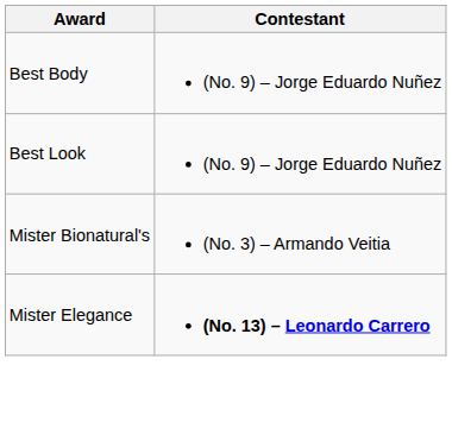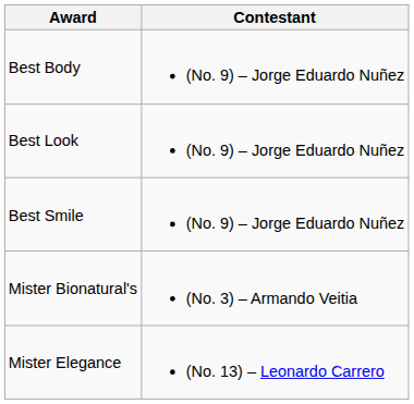 <table class="wikitable sortable" style="font-size: 95%;">
 <tr>
 <th>Award</th>
 <th>Contestant</th>
 </tr>
 <tr>
 <td>Best Body</td>
 <td><br><ul><li> (No. 9) – Jorge Eduardo Nuñez</li></ul></td>
 </tr>
 <tr>
 <td>Best Look</td>
 <td><br><ul><li> (No. 9) – Jorge Eduardo Nuñez</li></ul></td>
 </tr>
 <tr>
+<td>Best Smile</td>
+<td><br><ul><li> (No. 9) – Jorge Eduardo Nuñez</li></ul></td>
+</tr>
+<tr>
 <td>Mister Bionatural's</td>
 <td><br><ul><li> (No. 3) – Armando Veitia</li></ul></td>
 </tr>
 <tr>
 <td>Mister Elegance</td>
-<td><strong><br><ul><li> (No. 13) – <a href='#'>Leonardo Carrero</a></li></ul></strong></td>
+<td><br><ul><li> (No. 13) – <a href='#'>Leonardo Carrero</a></li></ul></td>
 </tr>
 </table>
